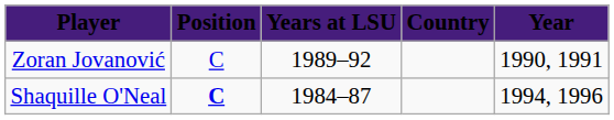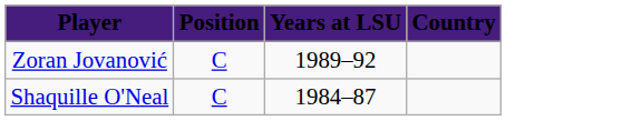 <table class="wikitable">
 <tr style="text-align:center;">
 <th style="background:#461D7C;" align="center"><span>Player</span></th>
 <th style="background:#461D7C;" align="center"><span>Position</span></th>
 <th style="background:#461D7C;" align="center"><span>Years at LSU</span></th>
 <th style="background:#461D7C;" align="center"><span>Country</span></th>
-<th style="background:#461D7C;" align="center"><span>Year</span></th>
 </tr>
 <tr style="text-align:center;">
 <td><a href='#'>Zoran Jovanović</a></td>
 <td><a href='#'>C</a></td>
 <td>1989–92</td>
 <td></td>
-<td>1990, 1991</td>
 </tr>
 <tr style="text-align:center;">
 <td><a href='#'>Shaquille O'Neal</a></td>
-<td><strong><a href='#'>C</a></strong></td>
+<td><a href='#'>C</a></td>
 <td>1984–87</td>
 <td></td>
-<td>1994, 1996</td>
 </tr>
 </table>
